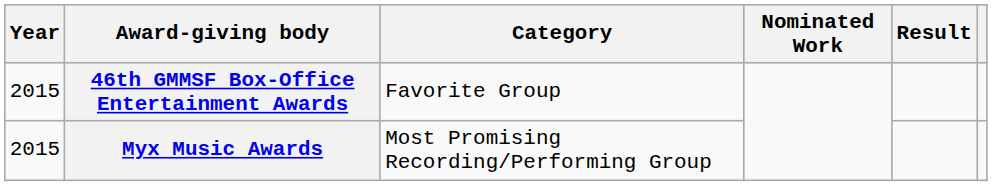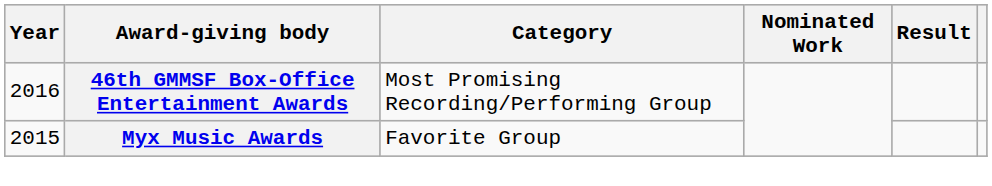 <table class="wikitable">
 <tr>
 <th>Year</th>
 <th>Award-giving body</th>
 <th>Category</th>
 <th>Nominated Work</th>
 <th>Result</th>
 <th></th>
 </tr>
 <tr>
-<td>2015</td>
+<td>2016</td>
 <th><a href='#'>46th GMMSF Box-Office Entertainment Awards</a></th>
-<td>Favorite Group</td>
+<td>Most Promising Recording/Performing Group</td>
 <td rowspan="2"></td>
 <td></td>
 <td></td>
 </tr>
 <tr>
 <td>2015</td>
 <th><a href='#'>Myx Music Awards</a></th>
-<td>Most Promising Recording/Performing Group</td>
+<td>Favorite Group</td>
 <td></td>
 <td></td>
 </tr>
 </table>
